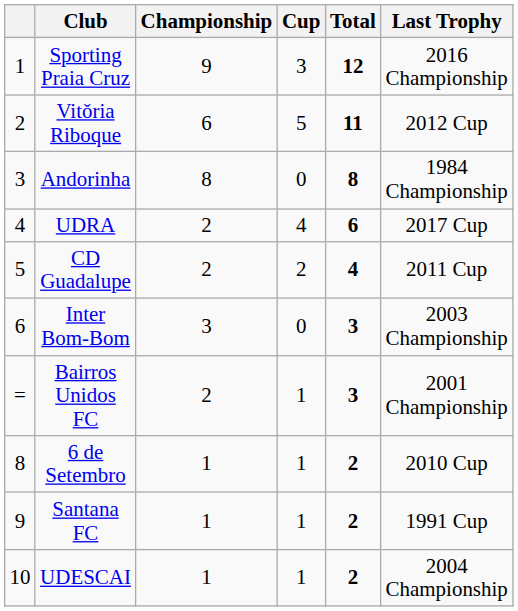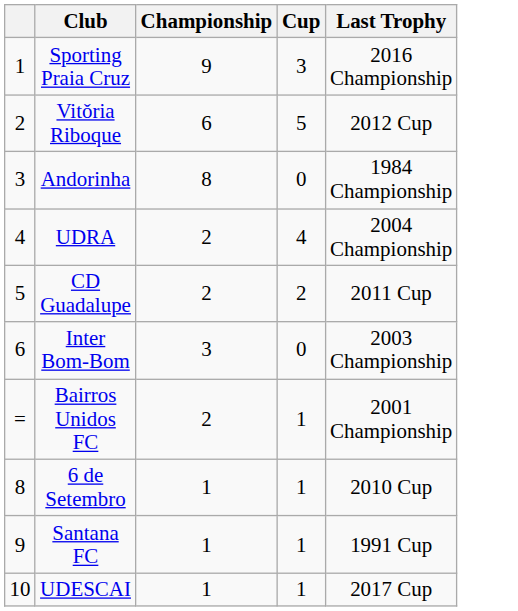 <table class="wikitable sortable" width=50%>
 <tr>
 <th></th>
 <th>Club</th>
 <th>Championship</th>
 <th>Cup</th>
-<th>Total</th>
 <th>Last Trophy</th>
 </tr>
 <tr align=center>
 <td>1</td>
 <td><a href='#'>Sporting Praia Cruz</a></td>
 <td>9</td>
 <td>3</td>
-<td><strong>12</strong></td>
 <td>2016 Championship</td>
 </tr>
 <tr align=center>
 <td>2</td>
 <td><a href='#'>Vitǒria Riboque</a></td>
 <td>6</td>
 <td>5</td>
-<td><strong>11</strong></td>
 <td>2012 Cup</td>
 </tr>
 <tr align=center>
 <td>3</td>
 <td><a href='#'>Andorinha</a></td>
 <td>8</td>
 <td>0</td>
-<td><strong>8</strong></td>
 <td>1984 Championship</td>
 </tr>
 <tr align=center>
 <td>4</td>
 <td><a href='#'>UDRA</a></td>
 <td>2</td>
 <td>4</td>
-<td><strong>6</strong></td>
-<td>2017 Cup</td>
+<td>2004 Championship</td>
 </tr>
 <tr align=center>
 <td>5</td>
 <td><a href='#'>CD Guadalupe</a></td>
 <td>2</td>
 <td>2</td>
-<td><strong>4</strong></td>
 <td>2011 Cup</td>
 </tr>
 <tr align=center>
 <td>6</td>
 <td><a href='#'>Inter Bom-Bom</a></td>
 <td>3</td>
 <td>0</td>
-<td><strong>3</strong></td>
 <td>2003 Championship</td>
 </tr>
 <tr align=center>
 <td>=</td>
 <td><a href='#'>Bairros Unidos FC</a></td>
 <td>2</td>
 <td>1</td>
-<td><strong>3</strong></td>
 <td>2001 Championship</td>
 </tr>
 <tr align=center>
 <td>8</td>
 <td><a href='#'>6 de Setembro</a></td>
 <td>1</td>
 <td>1</td>
-<td><strong>2</strong></td>
 <td>2010 Cup</td>
 </tr>
 <tr align=center>
 <td>9</td>
 <td><a href='#'>Santana FC</a></td>
 <td>1</td>
 <td>1</td>
-<td><strong>2</strong></td>
 <td>1991 Cup</td>
 </tr>
 <tr align=center>
 <td>10</td>
 <td><a href='#'>UDESCAI</a></td>
 <td>1</td>
 <td>1</td>
-<td><strong>2</strong></td>
-<td>2004 Championship</td>
+<td>2017 Cup</td>
 </tr>
 </table>
